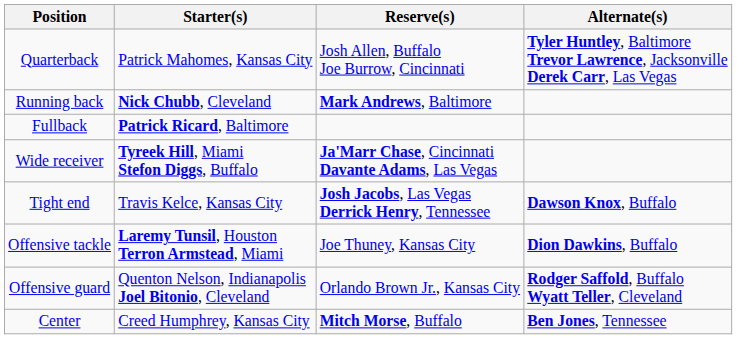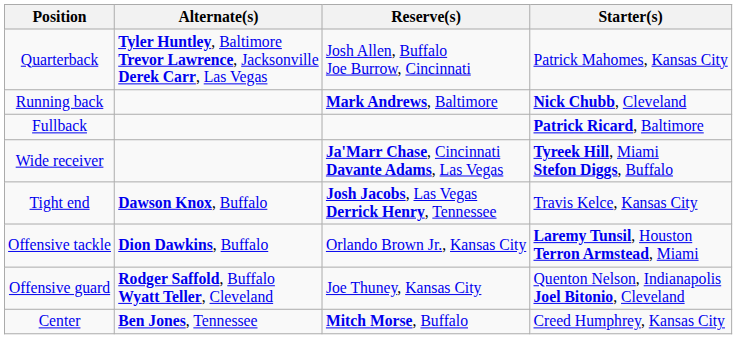 <table class="wikitable">
 <tr>
 <th>Position</th>
+<th>Alternate(s)</th>
+<th>Reserve(s)</th>
 <th>Starter(s)</th>
-<th>Reserve(s)</th>
-<th>Alternate(s)</th>
 </tr>
 <tr>
 <td style="text-align:center"><a href='#'>Quarterback</a></td>
+<td> <strong><a href='#'>Tyler Huntley</a></strong>, <a href='#'>Baltimore</a><br> <strong><a href='#'>Trevor Lawrence</a></strong>, <a href='#'>Jacksonville</a><br> <strong><a href='#'>Derek Carr</a></strong>, <a href='#'>Las Vegas</a></td>
+<td> <a href='#'>Josh Allen</a>, <a href='#'>Buffalo</a><br> <a href='#'>Joe Burrow</a>, <a href='#'>Cincinnati</a></td>
 <td> <a href='#'>Patrick Mahomes</a>, <a href='#'>Kansas City</a></td>
-<td> <a href='#'>Josh Allen</a>, <a href='#'>Buffalo</a><br> <a href='#'>Joe Burrow</a>, <a href='#'>Cincinnati</a></td>
-<td> <strong><a href='#'>Tyler Huntley</a></strong>, <a href='#'>Baltimore</a><br> <strong><a href='#'>Trevor Lawrence</a></strong>, <a href='#'>Jacksonville</a><br> <strong><a href='#'>Derek Carr</a></strong>, <a href='#'>Las Vegas</a></td>
 </tr>
 <tr>
 <td style="text-align:center"><a href='#'>Running back</a></td>
+<td></td>
+<td> <strong><a href='#'>Mark Andrews</a></strong>, <a href='#'>Baltimore</a></td>
 <td> <strong><a href='#'>Nick Chubb</a></strong>, <a href='#'>Cleveland</a></td>
-<td> <strong><a href='#'>Mark Andrews</a></strong>, <a href='#'>Baltimore</a></td>
-<td></td>
 </tr>
 <tr>
 <td style="text-align:center"><a href='#'>Fullback</a></td>
-<td> <strong><a href='#'>Patrick Ricard</a></strong>, <a href='#'>Baltimore</a></td>
 <td></td>
 <td></td>
+<td> <strong><a href='#'>Patrick Ricard</a></strong>, <a href='#'>Baltimore</a></td>
 </tr>
 <tr>
 <td style="text-align:center"><a href='#'>Wide receiver</a></td>
+<td></td>
+<td> <strong><a href='#'>Ja'Marr Chase</a></strong>, <a href='#'>Cincinnati</a><br> <strong><a href='#'>Davante Adams</a></strong>, <a href='#'>Las Vegas</a></td>
 <td> <strong><a href='#'>Tyreek Hill</a></strong>, <a href='#'>Miami</a><br> <strong><a href='#'>Stefon Diggs</a></strong>, <a href='#'>Buffalo</a></td>
-<td> <strong><a href='#'>Ja'Marr Chase</a></strong>, <a href='#'>Cincinnati</a><br> <strong><a href='#'>Davante Adams</a></strong>, <a href='#'>Las Vegas</a></td>
-<td></td>
 </tr>
 <tr>
 <td style="text-align:center"><a href='#'>Tight end</a></td>
+<td> <strong><a href='#'>Dawson Knox</a></strong>, <a href='#'>Buffalo</a></td>
+<td> <strong><a href='#'>Josh Jacobs</a></strong>, <a href='#'>Las Vegas</a><br> <strong><a href='#'>Derrick Henry</a></strong>, <a href='#'>Tennessee</a></td>
 <td> <a href='#'>Travis Kelce</a>, <a href='#'>Kansas City</a></td>
-<td> <strong><a href='#'>Josh Jacobs</a></strong>, <a href='#'>Las Vegas</a><br> <strong><a href='#'>Derrick Henry</a></strong>, <a href='#'>Tennessee</a></td>
-<td> <strong><a href='#'>Dawson Knox</a></strong>, <a href='#'>Buffalo</a></td>
 </tr>
 <tr>
 <td style="text-align:center"><a href='#'>Offensive tackle</a></td>
+<td> <strong><a href='#'>Dion Dawkins</a></strong>, <a href='#'>Buffalo</a></td>
+<td> <a href='#'>Orlando Brown Jr.</a>, <a href='#'>Kansas City</a></td>
 <td> <strong><a href='#'>Laremy Tunsil</a></strong>, <a href='#'>Houston</a><br> <strong><a href='#'>Terron Armstead</a></strong>, <a href='#'>Miami</a></td>
-<td> <a href='#'>Joe Thuney</a>, <a href='#'>Kansas City</a></td>
-<td> <strong><a href='#'>Dion Dawkins</a></strong>, <a href='#'>Buffalo</a></td>
 </tr>
 <tr>
 <td style="text-align:center"><a href='#'>Offensive guard</a></td>
+<td> <strong><a href='#'>Rodger Saffold</a></strong>, <a href='#'>Buffalo</a><br> <strong><a href='#'>Wyatt Teller</a></strong>, <a href='#'>Cleveland</a></td>
+<td> <a href='#'>Joe Thuney</a>, <a href='#'>Kansas City</a></td>
 <td> <a href='#'>Quenton Nelson</a>, <a href='#'>Indianapolis</a><br> <strong><a href='#'>Joel Bitonio</a></strong>, <a href='#'>Cleveland</a></td>
-<td> <a href='#'>Orlando Brown Jr.</a>, <a href='#'>Kansas City</a></td>
-<td> <strong><a href='#'>Rodger Saffold</a></strong>, <a href='#'>Buffalo</a><br> <strong><a href='#'>Wyatt Teller</a></strong>, <a href='#'>Cleveland</a></td>
 </tr>
 <tr>
 <td style="text-align:center"><a href='#'>Center</a></td>
+<td> <strong><a href='#'>Ben Jones</a></strong>, <a href='#'>Tennessee</a></td>
+<td> <strong><a href='#'>Mitch Morse</a></strong>, <a href='#'>Buffalo</a></td>
 <td> <a href='#'>Creed Humphrey</a>, <a href='#'>Kansas City</a></td>
-<td> <strong><a href='#'>Mitch Morse</a></strong>, <a href='#'>Buffalo</a></td>
-<td> <strong><a href='#'>Ben Jones</a></strong>, <a href='#'>Tennessee</a></td>
 </tr>
 </table>
